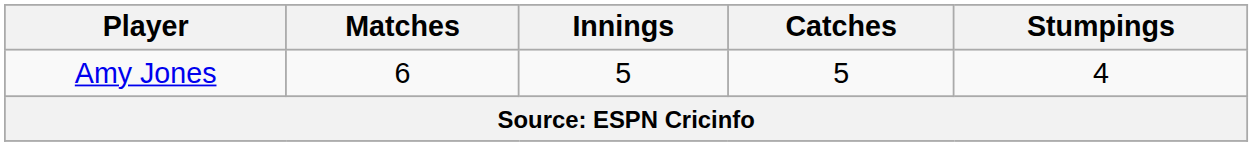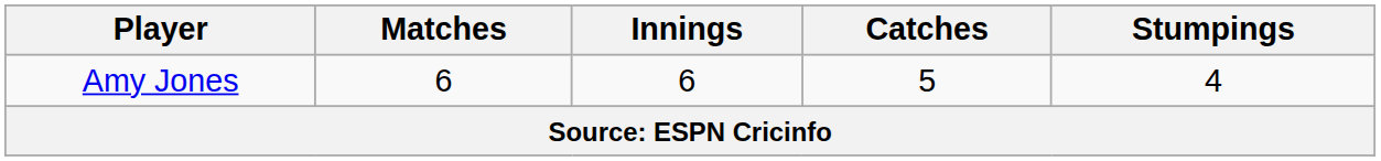 <table class="wikitable" style="text-align:center; width:55%;">
 <tr>
 <th>Player</th>
 <th>Matches</th>
 <th>Innings</th>
 <th>Catches</th>
 <th>Stumpings</th>
 </tr>
 <tr>
 <td><a href='#'>Amy Jones</a></td>
 <td>6</td>
-<td>5</td>
+<td>6</td>
 <td>5</td>
 <td>4</td>
 </tr>
 <tr>
 <th colspan="5"><small>Source: ESPN Cricinfo </small></th>
 </tr>
 </table>
